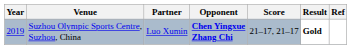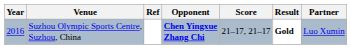 <table class="sortable wikitable" style="font-size: 90%;">
 <tr>
 <th>Year</th>
 <th>Venue</th>
-<th>Partner</th>
+<th>Ref</th>
 <th>Opponent</th>
 <th>Score</th>
 <th>Result</th>
-<th>Ref</th>
+<th>Partner</th>
 </tr>
 <tr style="background:#AABBCC">
-<td align="center"><a href='#'>2019</a></td>
+<td align="center"><a href='#'>2016</a></td>
 <td align="left"><a href='#'>Suzhou Olympic Sports Centre</a>,<br><a href='#'>Suzhou</a>, China</td>
-<td align="left"> <a href='#'>Luo Xumin</a></td>
+<td style="text-align:center; background:white"></td>
 <td align="left"><strong> <a href='#'>Chen Yingxue</a><br> <a href='#'>Zhang Chi</a></strong></td>
 <td align="left">21–17, 21–17</td>
 <td style="text-align:left; background:white"> <strong>Gold</strong></td>
-<td style="text-align:center; background:white"></td>
+<td align="left"> <a href='#'>Luo Xumin</a></td>
 </tr>
 </table>
